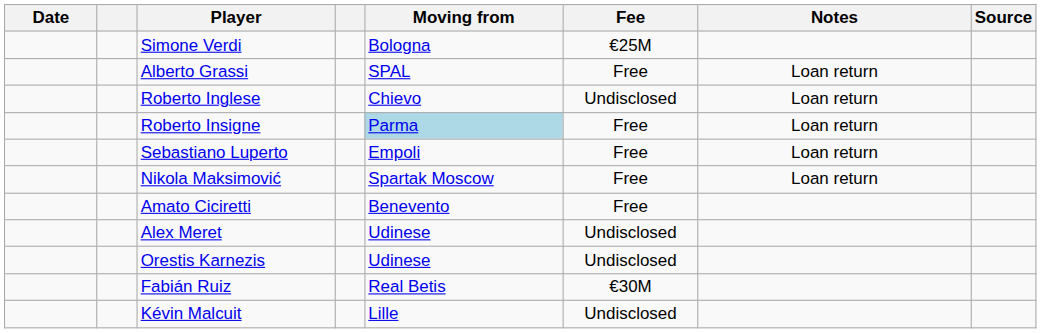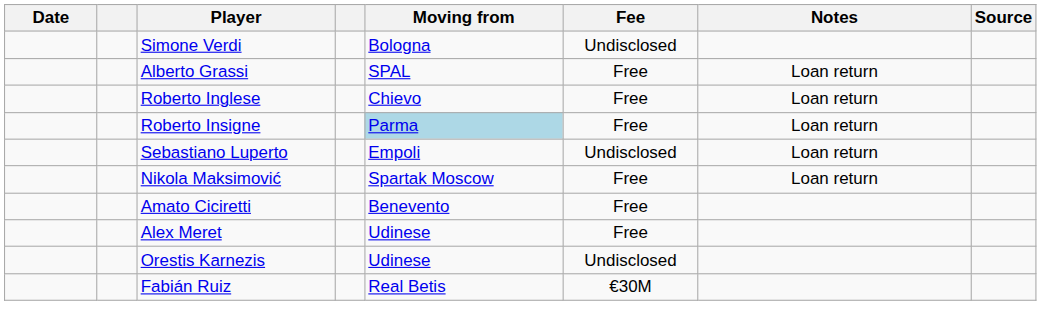 <table class="wikitable sortable">
 <tr>
 <th style="width:80px;">Date</th>
 <th style="width:30px;"></th>
 <th style="width:180px;">Player</th>
 <th style="width:20px;"></th>
 <th style="width:180px;">Moving from</th>
 <th style="width:120px;" class="unsortable">Fee</th>
 <th style="width:250px;" class="unsortable">Notes</th>
 <th style="width:20px;">Source</th>
 </tr>
 <tr>
 <td></td>
 <td align=center></td>
 <td> <a href='#'>Simone Verdi</a></td>
 <td align=center></td>
 <td> <a href='#'>Bologna</a></td>
-<td align=center>€25M</td>
+<td align=center>Undisclosed</td>
 <td align=center></td>
 <td></td>
 </tr>
 <tr>
 <td></td>
 <td align=center></td>
 <td> <a href='#'>Alberto Grassi</a></td>
 <td align=center></td>
 <td> <a href='#'>SPAL</a></td>
 <td align=center>Free</td>
 <td align=center>Loan return</td>
 <td></td>
 </tr>
 <tr>
 <td></td>
 <td align=center></td>
 <td> <a href='#'>Roberto Inglese</a></td>
 <td align=center></td>
 <td> <a href='#'>Chievo</a></td>
-<td align=center>Undisclosed</td>
+<td align=center>Free</td>
 <td align=center>Loan return</td>
 <td></td>
 </tr>
 <tr>
 <td></td>
 <td align=center></td>
 <td> <a href='#'>Roberto Insigne</a></td>
 <td align=center></td>
 <td style="background: lightblue;"> <a href='#'>Parma</a></td>
 <td align=center>Free</td>
 <td align=center>Loan return</td>
 <td></td>
 </tr>
 <tr>
 <td></td>
 <td align=center></td>
 <td> <a href='#'>Sebastiano Luperto</a></td>
 <td align=center></td>
 <td> <a href='#'>Empoli</a></td>
-<td align=center>Free</td>
+<td align=center>Undisclosed</td>
 <td align=center>Loan return</td>
 <td></td>
 </tr>
 <tr>
 <td></td>
 <td align=center></td>
 <td> <a href='#'>Nikola Maksimović</a></td>
 <td align=center></td>
 <td> <a href='#'>Spartak Moscow</a></td>
 <td align=center>Free</td>
 <td align=center>Loan return</td>
 <td></td>
 </tr>
 <tr>
 <td></td>
 <td align=center></td>
 <td> <a href='#'>Amato Ciciretti</a></td>
 <td align=center></td>
 <td> <a href='#'>Benevento</a></td>
 <td align=center>Free</td>
 <td align=center></td>
 <td></td>
 </tr>
 <tr>
 <td></td>
 <td align=center></td>
 <td> <a href='#'>Alex Meret</a></td>
 <td align=center></td>
 <td> <a href='#'>Udinese</a></td>
-<td align=center>Undisclosed</td>
+<td align=center>Free</td>
 <td align=center></td>
 <td></td>
 </tr>
 <tr>
 <td></td>
 <td align=center></td>
 <td> <a href='#'>Orestis Karnezis</a></td>
 <td align=center></td>
 <td> <a href='#'>Udinese</a></td>
 <td align=center>Undisclosed</td>
 <td align=center></td>
 <td></td>
 </tr>
 <tr>
 <td></td>
 <td align=center></td>
 <td> <a href='#'>Fabián Ruiz</a></td>
 <td align=center></td>
 <td> <a href='#'>Real Betis</a></td>
 <td align=center>€30M</td>
 <td align=center></td>
 <td></td>
 </tr>
-<tr>
-<td></td>
-<td align=center></td>
-<td> <a href='#'>Kévin Malcuit</a></td>
-<td align=center></td>
-<td> <a href='#'>Lille</a></td>
-<td align=center>Undisclosed</td>
-<td align=center></td>
-<td></td>
-</tr>
 </table>
